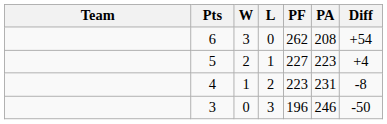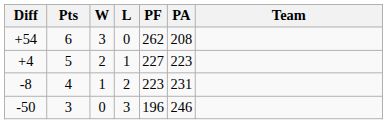 <table class=wikitable style="text-align:center">
 <tr>
-<th width=200>Team</th>
+<th width=40>Diff</th>
 <th width=40>Pts</th>
 <th width=20>W</th>
 <th width=20>L</th>
 <th width=20>PF</th>
 <th width=20>PA</th>
-<th width=40>Diff</th>
+<th width=200>Team</th>
 </tr>
 <tr>
-<td style="text-align:left"></td>
+<td>+54</td>
 <td>6</td>
 <td>3</td>
 <td>0</td>
 <td>262</td>
 <td>208</td>
-<td>+54</td>
+<td style="text-align:left"></td>
 </tr>
 <tr>
-<td style="text-align:left"></td>
+<td>+4</td>
 <td>5</td>
 <td>2</td>
 <td>1</td>
 <td>227</td>
 <td>223</td>
-<td>+4</td>
+<td style="text-align:left"></td>
 </tr>
 <tr>
-<td style="text-align:left"></td>
+<td>-8</td>
 <td>4</td>
 <td>1</td>
 <td>2</td>
 <td>223</td>
 <td>231</td>
-<td>-8</td>
+<td style="text-align:left"></td>
 </tr>
 <tr>
-<td style="text-align:left"></td>
+<td>-50</td>
 <td>3</td>
 <td>0</td>
 <td>3</td>
 <td>196</td>
 <td>246</td>
-<td>-50</td>
+<td style="text-align:left"></td>
 </tr>
 </table>
